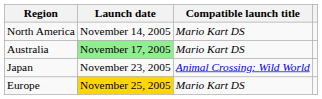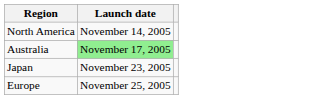 <table class="wikitable">
 <tr>
 <th>Region</th>
 <th>Launch date</th>
-<th>Compatible launch title</th>
 <th></th>
 </tr>
 <tr>
 <td>North America</td>
 <td>November 14, 2005</td>
-<td><em>Mario Kart DS</em></td>
 <td></td>
 </tr>
 <tr>
 <td>Australia</td>
 <td style="background: lightgreen;">November 17, 2005</td>
-<td><em>Mario Kart DS</em></td>
 <td></td>
 </tr>
 <tr>
 <td>Japan</td>
 <td>November 23, 2005</td>
-<td><em><a href='#'>Animal Crossing: Wild World</a></em></td>
 <td></td>
 </tr>
 <tr>
 <td>Europe</td>
-<td style="background: gold;">November 25, 2005</td>
-<td><em>Mario Kart DS</em></td>
+<td>November 25, 2005</td>
 <td></td>
 </tr>
 </table>
